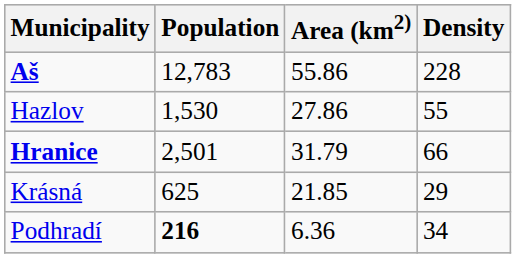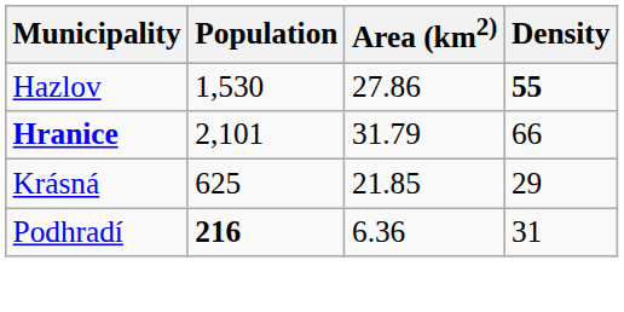 <table class="wikitable sortable">
 <tr>
 <th>Municipality</th>
 <th>Population</th>
 <th>Area (km<sup>2)</sup></th>
 <th>Density</th>
 </tr>
 <tr>
-<td><strong><a href='#'>Aš</a></strong></td>
-<td>12,783</td>
-<td>55.86</td>
-<td>228</td>
-</tr>
-<tr>
 <td><a href='#'>Hazlov</a></td>
 <td>1,530</td>
 <td>27.86</td>
-<td>55</td>
+<td><strong>55</strong></td>
 </tr>
 <tr>
 <td><strong><a href='#'>Hranice</a></strong></td>
-<td>2,501</td>
+<td>2,101</td>
 <td>31.79</td>
 <td>66</td>
 </tr>
 <tr>
 <td><a href='#'>Krásná</a></td>
 <td>625</td>
 <td>21.85</td>
 <td>29</td>
 </tr>
 <tr>
 <td><a href='#'>Podhradí</a></td>
 <td><strong>216</strong></td>
 <td>6.36</td>
-<td>34</td>
+<td>31</td>
 </tr>
 </table>
